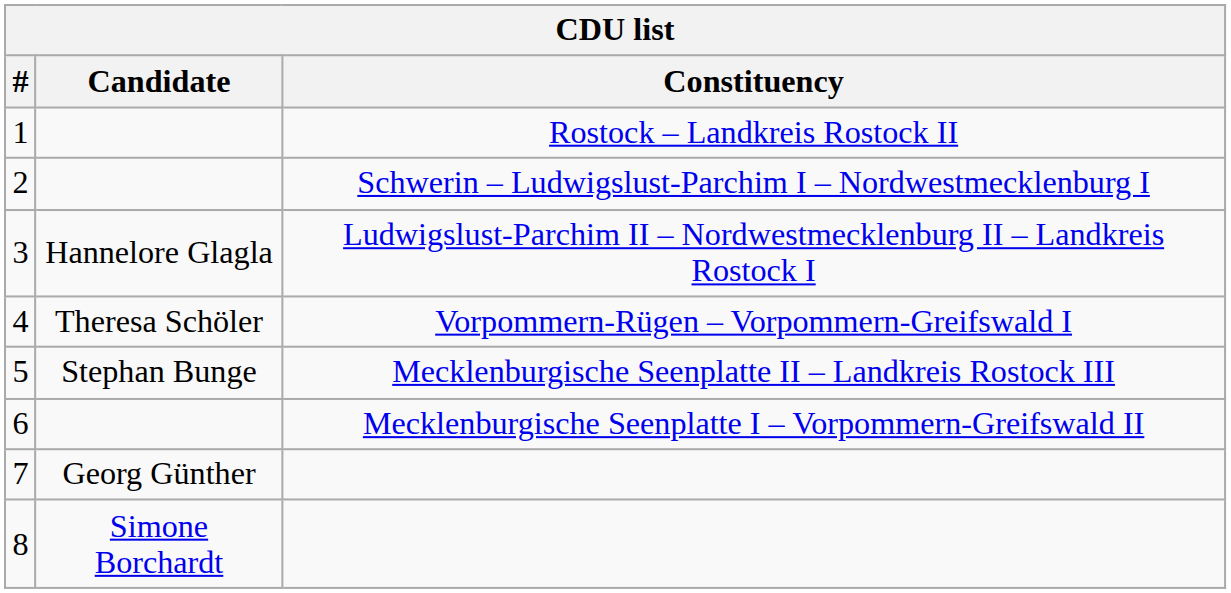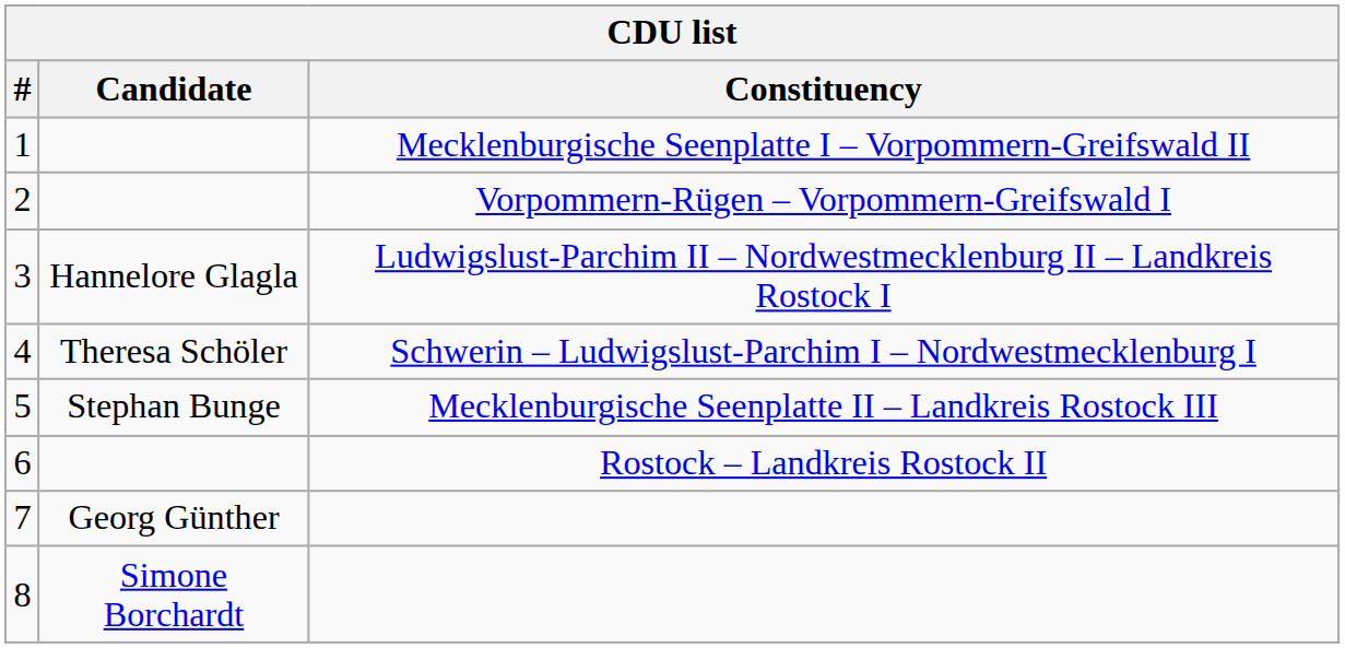 <table class="wikitable mw-collapsible mw-collapsed" style="text-align:center">
 <tr>
 <th colspan=3>CDU list</th>
 </tr>
 <tr>
 <th>#</th>
 <th>Candidate</th>
 <th>Constituency</th>
 </tr>
 <tr>
 <td>1</td>
 <td></td>
-<td><a href='#'>Rostock – Landkreis Rostock II</a></td>
+<td><a href='#'>Mecklenburgische Seenplatte I – Vorpommern-Greifswald II</a></td>
 </tr>
 <tr>
 <td>2</td>
 <td></td>
-<td><a href='#'>Schwerin – Ludwigslust-Parchim I – Nordwestmecklenburg I</a></td>
+<td><a href='#'>Vorpommern-Rügen – Vorpommern-Greifswald I</a></td>
 </tr>
 <tr>
 <td>3</td>
 <td>Hannelore Glagla</td>
 <td><a href='#'>Ludwigslust-Parchim II – Nordwestmecklenburg II – Landkreis Rostock I</a></td>
 </tr>
 <tr>
 <td>4</td>
 <td>Theresa Schöler</td>
-<td><a href='#'>Vorpommern-Rügen – Vorpommern-Greifswald I</a></td>
+<td><a href='#'>Schwerin – Ludwigslust-Parchim I – Nordwestmecklenburg I</a></td>
 </tr>
 <tr>
 <td>5</td>
 <td>Stephan Bunge</td>
 <td><a href='#'>Mecklenburgische Seenplatte II – Landkreis Rostock III</a></td>
 </tr>
 <tr>
 <td>6</td>
 <td></td>
-<td><a href='#'>Mecklenburgische Seenplatte I – Vorpommern-Greifswald II</a></td>
+<td><a href='#'>Rostock – Landkreis Rostock II</a></td>
 </tr>
 <tr>
 <td>7</td>
 <td>Georg Günther</td>
 <td></td>
 </tr>
 <tr>
 <td>8</td>
 <td><a href='#'>Simone Borchardt</a></td>
 <td></td>
 </tr>
 </table>
